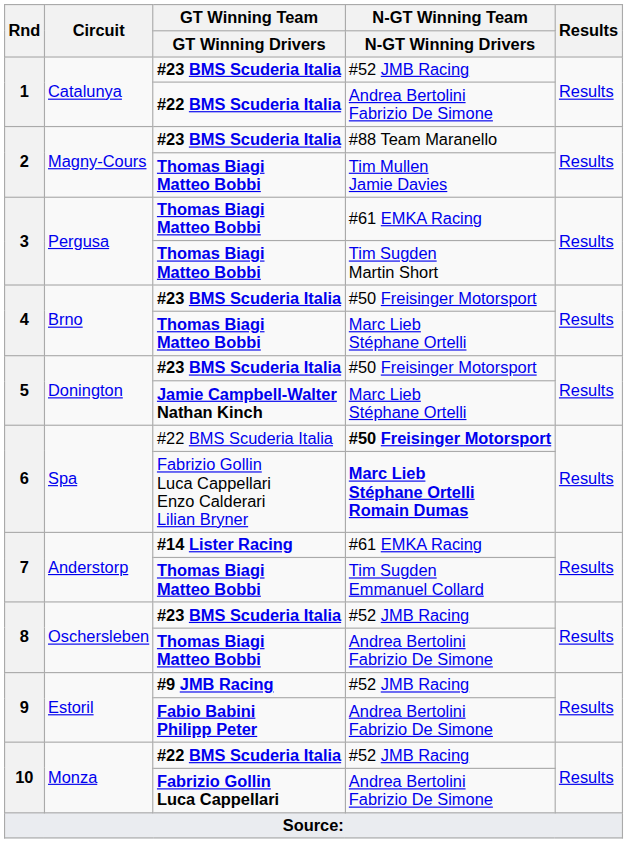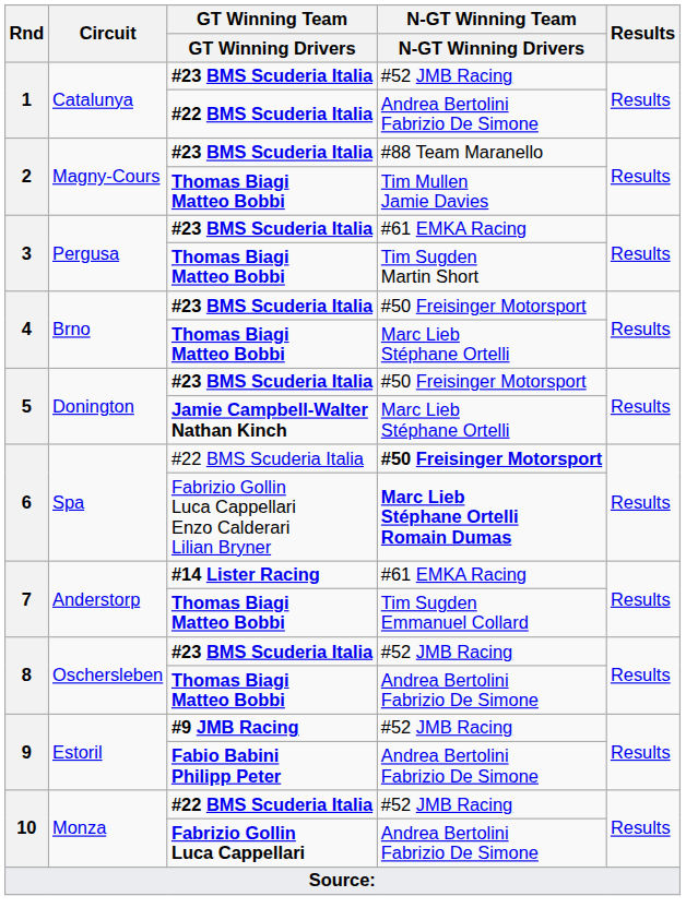 <table class="wikitable" style="font-size: 90%;">
 <tr>
 <th rowspan=2>Rnd</th>
 <th rowspan=2>Circuit</th>
 <th>GT Winning Team</th>
 <th>N-GT Winning Team</th>
 <th rowspan=2>Results</th>
 </tr>
 <tr>
 <th>GT Winning Drivers</th>
 <th>N-GT Winning Drivers</th>
 </tr>
 <tr>
 <th rowspan=2>1</th>
 <td rowspan=2><a href='#'>Catalunya</a></td>
 <td><strong> #23 <a href='#'>BMS Scuderia Italia</a></strong></td>
 <td> #52 <a href='#'>JMB Racing</a></td>
 <td rowspan=2><a href='#'>Results</a></td>
 </tr>
 <tr>
 <td><strong> #22 <a href='#'>BMS Scuderia Italia</a></strong></td>
 <td> <a href='#'>Andrea Bertolini</a><br> <a href='#'>Fabrizio De Simone</a></td>
 </tr>
 <tr>
 <th rowspan=2>2</th>
 <td rowspan=2><a href='#'>Magny-Cours</a></td>
 <td><strong> #23 <a href='#'>BMS Scuderia Italia</a></strong></td>
 <td> #88 Team Maranello</td>
 <td rowspan=2><a href='#'>Results</a></td>
 </tr>
 <tr>
 <td> <strong><a href='#'>Thomas Biagi</a></strong><br> <strong><a href='#'>Matteo Bobbi</a></strong></td>
 <td> <a href='#'>Tim Mullen</a><br> <a href='#'>Jamie Davies</a></td>
 </tr>
 <tr>
 <th rowspan=2>3</th>
 <td rowspan=2><a href='#'>Pergusa</a></td>
-<td> <strong><a href='#'>Thomas Biagi</a></strong><br> <strong><a href='#'>Matteo Bobbi</a></strong></td>
+<td><strong> #23 <a href='#'>BMS Scuderia Italia</a></strong></td>
 <td> #61 <a href='#'>EMKA Racing</a></td>
 <td rowspan=2><a href='#'>Results</a></td>
 </tr>
 <tr>
 <td> <strong><a href='#'>Thomas Biagi</a></strong><br> <strong><a href='#'>Matteo Bobbi</a></strong></td>
 <td> <a href='#'>Tim Sugden</a><br> Martin Short</td>
 </tr>
 <tr>
 <th rowspan=2>4</th>
 <td rowspan=2><a href='#'>Brno</a></td>
 <td><strong> #23 <a href='#'>BMS Scuderia Italia</a></strong></td>
 <td> #50 <a href='#'>Freisinger Motorsport</a></td>
 <td rowspan=2><a href='#'>Results</a></td>
 </tr>
 <tr>
 <td> <strong><a href='#'>Thomas Biagi</a></strong><br> <strong><a href='#'>Matteo Bobbi</a></strong></td>
 <td> <a href='#'>Marc Lieb</a><br> <a href='#'>Stéphane Ortelli</a></td>
 </tr>
 <tr>
 <th rowspan=2>5</th>
 <td rowspan=2><a href='#'>Donington</a></td>
 <td><strong> #23 <a href='#'>BMS Scuderia Italia</a></strong></td>
 <td> #50 <a href='#'>Freisinger Motorsport</a></td>
 <td rowspan=2><a href='#'>Results</a></td>
 </tr>
 <tr>
 <td> <strong><a href='#'>Jamie Campbell-Walter</a></strong><br> <strong>Nathan Kinch</strong></td>
 <td> <a href='#'>Marc Lieb</a><br> <a href='#'>Stéphane Ortelli</a></td>
 </tr>
 <tr>
 <th rowspan=2>6</th>
 <td rowspan=2><a href='#'>Spa</a></td>
 <td> #22 <a href='#'>BMS Scuderia Italia</a></td>
 <td><strong> #50 <a href='#'>Freisinger Motorsport</a></strong></td>
 <td rowspan=2><a href='#'>Results</a></td>
 </tr>
 <tr>
 <td> <a href='#'>Fabrizio Gollin</a><br> Luca Cappellari<br> Enzo Calderari<br> <a href='#'>Lilian Bryner</a></td>
 <td> <strong><a href='#'>Marc Lieb</a></strong><br> <strong><a href='#'>Stéphane Ortelli</a></strong><br> <strong><a href='#'>Romain Dumas</a></strong></td>
 </tr>
 <tr>
 <th rowspan=2>7</th>
 <td rowspan=2><a href='#'>Anderstorp</a></td>
 <td><strong> #14 <a href='#'>Lister Racing</a></strong></td>
 <td> #61 <a href='#'>EMKA Racing</a></td>
 <td rowspan=2><a href='#'>Results</a></td>
 </tr>
 <tr>
 <td> <strong><a href='#'>Thomas Biagi</a></strong><br> <strong><a href='#'>Matteo Bobbi</a></strong></td>
 <td> <a href='#'>Tim Sugden</a><br> <a href='#'>Emmanuel Collard</a></td>
 </tr>
 <tr>
 <th rowspan=2>8</th>
 <td rowspan=2><a href='#'>Oschersleben</a></td>
 <td><strong> #23 <a href='#'>BMS Scuderia Italia</a></strong></td>
 <td> #52 <a href='#'>JMB Racing</a></td>
 <td rowspan=2><a href='#'>Results</a></td>
 </tr>
 <tr>
 <td> <strong><a href='#'>Thomas Biagi</a></strong><br> <strong><a href='#'>Matteo Bobbi</a></strong></td>
 <td> <a href='#'>Andrea Bertolini</a><br> <a href='#'>Fabrizio De Simone</a></td>
 </tr>
 <tr>
 <th rowspan=2>9</th>
 <td rowspan=2><a href='#'>Estoril</a></td>
 <td><strong> #9 <a href='#'>JMB Racing</a></strong></td>
 <td> #52 <a href='#'>JMB Racing</a></td>
 <td rowspan=2><a href='#'>Results</a></td>
 </tr>
 <tr>
 <td> <strong><a href='#'>Fabio Babini</a></strong><br> <strong><a href='#'>Philipp Peter</a></strong></td>
 <td> <a href='#'>Andrea Bertolini</a><br> <a href='#'>Fabrizio De Simone</a></td>
 </tr>
 <tr>
 <th rowspan=2>10</th>
 <td rowspan=2><a href='#'>Monza</a></td>
 <td><strong> #22 <a href='#'>BMS Scuderia Italia</a></strong></td>
 <td> #52 <a href='#'>JMB Racing</a></td>
 <td rowspan=2><a href='#'>Results</a></td>
 </tr>
 <tr>
 <td> <strong><a href='#'>Fabrizio Gollin</a></strong><br> <strong>Luca Cappellari</strong></td>
 <td> <a href='#'>Andrea Bertolini</a><br> <a href='#'>Fabrizio De Simone</a></td>
 </tr>
 <tr class="sortbottom">
 <td colspan="5" style="background-color:#EAECF0;text-align:center"><strong>Source:</strong></td>
 </tr>
 </table>
